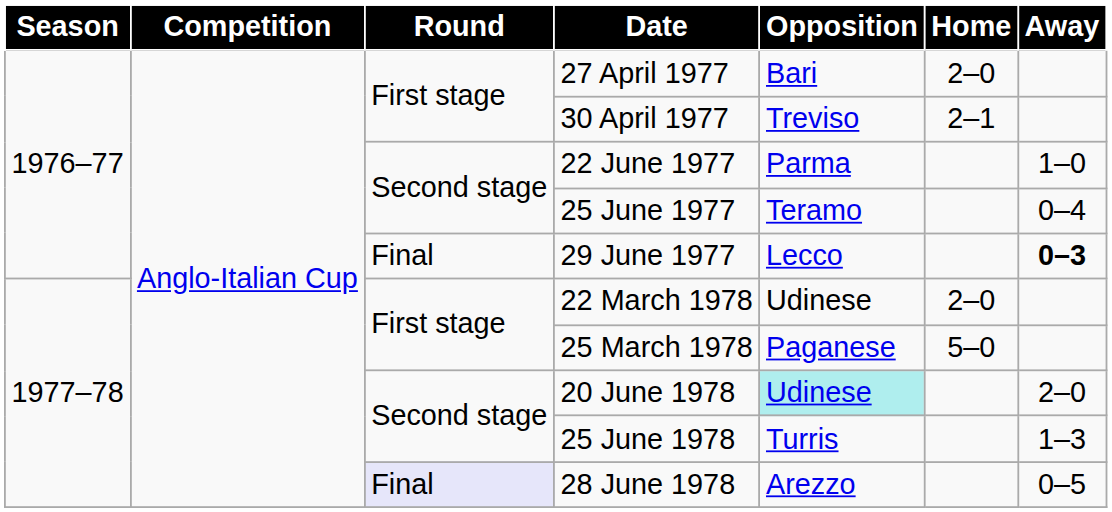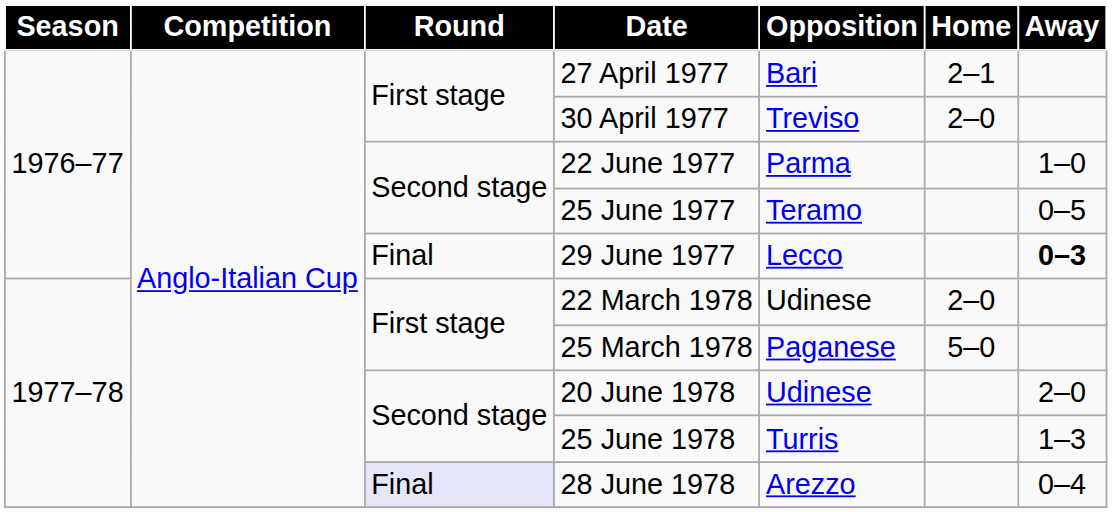 <table class=wikitable>
 <tr>
 <th style="background-color:#000000; color:white; border:1px solid white;"scope="col">Season</th>
 <th style="background-color:#000000; color:white; border:1px solid white;"scope="col">Competition</th>
 <th style="background-color:#000000; color:white; border:1px solid white;"scope="col">Round</th>
 <th style="background-color:#000000; color:white; border:1px solid white;"scope="col">Date</th>
 <th style="background-color:#000000; color:white; border:1px solid white;"scope="col">Opposition</th>
 <th style="background-color:#000000; color:white; border:1px solid white;"scope="col">Home</th>
 <th style="background-color:#000000; color:white; border:1px solid white;"scope="col">Away</th>
 </tr>
 <tr>
 <td rowspan=5>1976–77</td>
 <td rowspan=10><a href='#'>Anglo-Italian Cup</a></td>
 <td rowspan=2>First stage</td>
 <td>27 April 1977</td>
 <td> <a href='#'>Bari</a></td>
-<td align=center>2–0</td>
+<td align=center>2–1</td>
 <td></td>
 </tr>
 <tr>
 <td>30 April 1977</td>
 <td> <a href='#'>Treviso</a></td>
-<td align=center>2–1</td>
+<td align=center>2–0</td>
 <td></td>
 </tr>
 <tr>
 <td rowspan=2>Second stage</td>
 <td>22 June 1977</td>
 <td> <a href='#'>Parma</a></td>
 <td></td>
 <td align=center>1–0</td>
 </tr>
 <tr>
 <td>25 June 1977</td>
 <td> <a href='#'>Teramo</a></td>
 <td></td>
-<td align=center>0–4</td>
+<td align=center>0–5</td>
 </tr>
 <tr>
 <td>Final</td>
 <td>29 June 1977</td>
 <td> <a href='#'>Lecco</a></td>
 <td></td>
 <td align=center><strong>0–3</strong></td>
 </tr>
 <tr>
 <td rowspan=5>1977–78</td>
 <td rowspan=2>First stage</td>
 <td>22 March 1978</td>
 <td> Udinese</td>
 <td align=center>2–0</td>
 <td></td>
 </tr>
 <tr>
 <td>25 March 1978</td>
 <td> <a href='#'>Paganese</a></td>
 <td align=center>5–0</td>
 <td></td>
 </tr>
 <tr>
 <td rowspan=2>Second stage</td>
 <td>20 June 1978</td>
-<td style="background: paleturquoise;"> <a href='#'>Udinese</a></td>
+<td> <a href='#'>Udinese</a></td>
 <td></td>
 <td align=center>2–0</td>
 </tr>
 <tr>
 <td>25 June 1978</td>
 <td> <a href='#'>Turris</a></td>
 <td></td>
 <td align=center>1–3</td>
 </tr>
 <tr>
 <td style="background: lavender;">Final</td>
 <td>28 June 1978</td>
 <td> <a href='#'>Arezzo</a></td>
 <td></td>
-<td align=center>0–5</td>
+<td align=center>0–4</td>
 </tr>
 </table>
